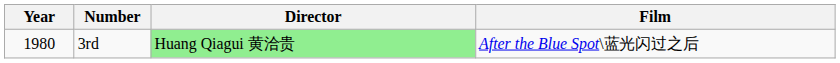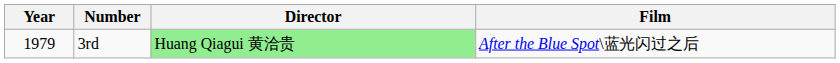 <table class="wikitable" width="95%" align="center">
 <tr>
 <th width="6%">Year</th>
 <th width="4%">Number</th>
 <th width="28%">Director</th>
 <th width="31%">Film</th>
 </tr>
 <tr>
-<td style="text-align:center;">1980</td>
+<td style="text-align:center;">1979</td>
 <td>3rd</td>
 <td style="background: lightgreen;">Huang Qiagui 黄洽贵</td>
 <td><em><a href='#'>After the Blue Spot</a></em>\蓝光闪过之后</td>
 </tr>
 </table>
